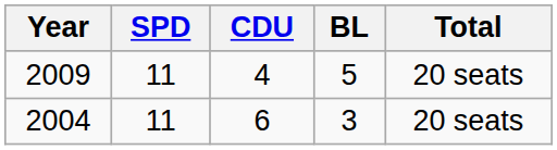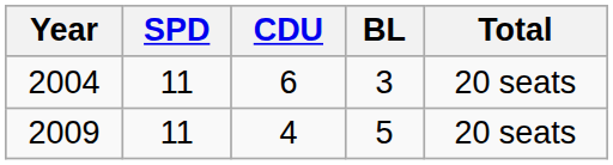 <table class="wikitable" width="300">
 <tr>
 <th>Year</th>
 <th><a href='#'>SPD</a></th>
 <th><a href='#'>CDU</a></th>
 <th>BL</th>
 <th>Total</th>
 </tr>
 <tr align="center">
+<td>2004</td>
+<td>11</td>
+<td>6</td>
+<td>3</td>
+<td>20 seats</td>
+</tr>
+<tr align="center">
 <td>2009</td>
 <td>11</td>
 <td>4</td>
 <td>5</td>
 <td>20 seats</td>
 </tr>
-<tr align="center">
-<td>2004</td>
-<td>11</td>
-<td>6</td>
-<td>3</td>
-<td>20 seats</td>
-</tr>
 </table>
